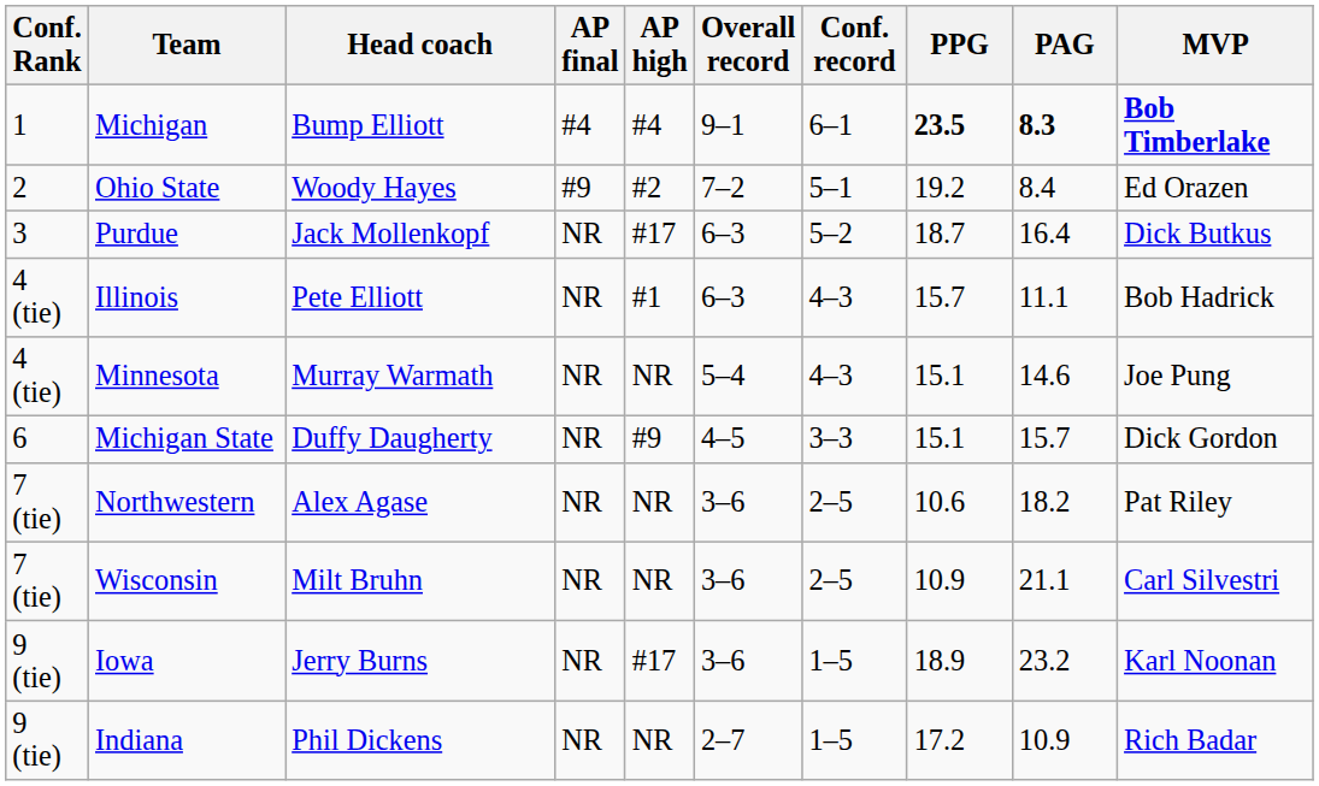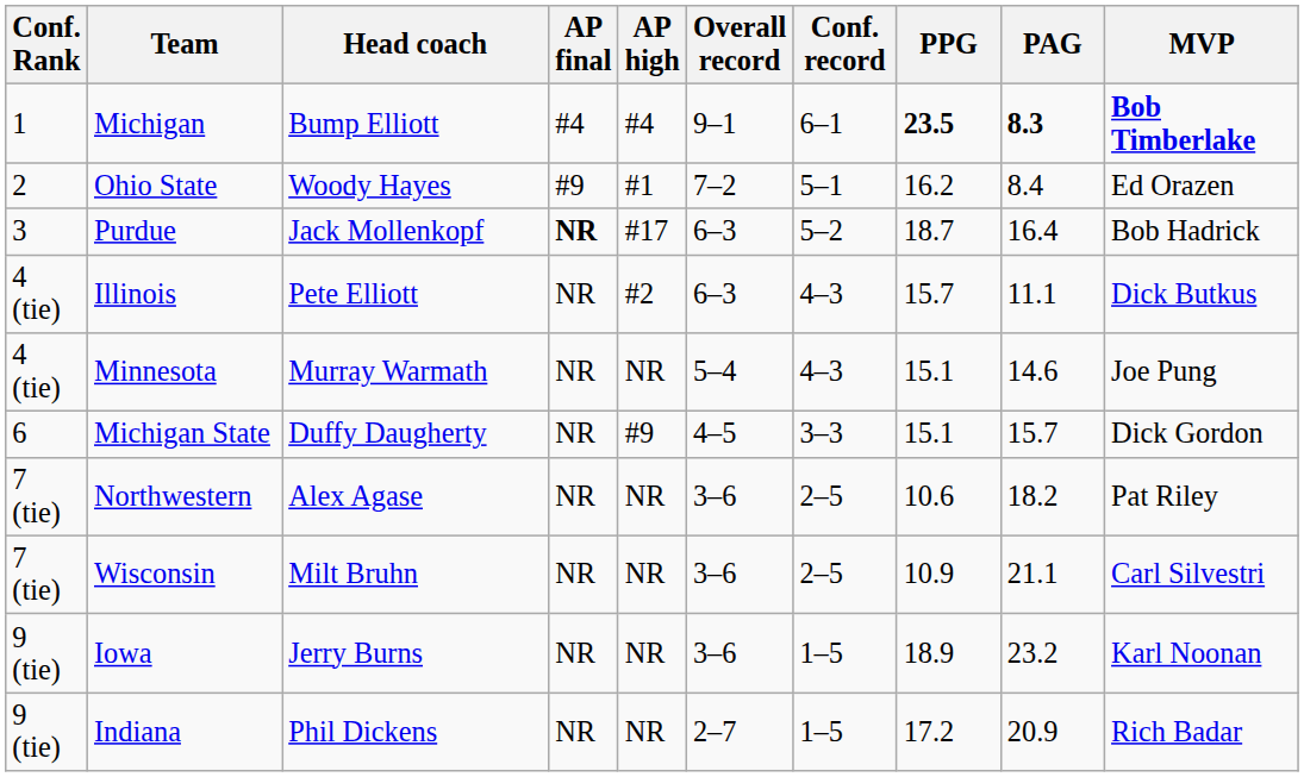 <table class="sortable wikitable">
 <tr>
 <th width="25">Conf. Rank</th>
 <th width="100">Team</th>
 <th width="140">Head coach</th>
 <th width="25">AP final</th>
 <th width="25">AP high</th>
 <th width="50">Overall record</th>
 <th width="50">Conf. record</th>
 <th width="50">PPG</th>
 <th width="50">PAG</th>
 <th width="100">MVP</th>
 </tr>
 <tr align="left" bgcolor="">
 <td>1</td>
 <td><a href='#'>Michigan</a></td>
 <td><a href='#'>Bump Elliott</a></td>
 <td>#4</td>
 <td>#4</td>
 <td>9–1</td>
 <td>6–1</td>
 <td><strong>23.5</strong></td>
 <td><strong>8.3</strong></td>
 <td><strong><a href='#'>Bob Timberlake</a></strong></td>
 </tr>
 <tr align="left" bgcolor="">
 <td>2</td>
 <td><a href='#'>Ohio State</a></td>
 <td><a href='#'>Woody Hayes</a></td>
 <td>#9</td>
-<td>#2</td>
+<td>#1</td>
 <td>7–2</td>
 <td>5–1</td>
-<td>19.2</td>
+<td>16.2</td>
 <td>8.4</td>
 <td>Ed Orazen</td>
 </tr>
 <tr align="left" bgcolor="">
 <td>3</td>
 <td><a href='#'>Purdue</a></td>
 <td><a href='#'>Jack Mollenkopf</a></td>
-<td>NR</td>
+<td><strong>NR</strong></td>
 <td>#17</td>
 <td>6–3</td>
 <td>5–2</td>
 <td>18.7</td>
 <td>16.4</td>
-<td><a href='#'>Dick Butkus</a></td>
+<td>Bob Hadrick</td>
 </tr>
 <tr align="left" bgcolor="">
 <td>4 (tie)</td>
 <td><a href='#'>Illinois</a></td>
 <td><a href='#'>Pete Elliott</a></td>
 <td>NR</td>
-<td>#1</td>
+<td>#2</td>
 <td>6–3</td>
 <td>4–3</td>
 <td>15.7</td>
 <td>11.1</td>
-<td>Bob Hadrick</td>
+<td><a href='#'>Dick Butkus</a></td>
 </tr>
 <tr align="left" bgcolor="">
 <td>4 (tie)</td>
 <td><a href='#'>Minnesota</a></td>
 <td><a href='#'>Murray Warmath</a></td>
 <td>NR</td>
 <td>NR</td>
 <td>5–4</td>
 <td>4–3</td>
 <td>15.1</td>
 <td>14.6</td>
 <td>Joe Pung</td>
 </tr>
 <tr align="left" bgcolor="">
 <td>6</td>
 <td><a href='#'>Michigan State</a></td>
 <td><a href='#'>Duffy Daugherty</a></td>
 <td>NR</td>
 <td>#9</td>
 <td>4–5</td>
 <td>3–3</td>
 <td>15.1</td>
 <td>15.7</td>
 <td>Dick Gordon</td>
 </tr>
 <tr align="left" bgcolor="">
 <td>7 (tie)</td>
 <td><a href='#'>Northwestern</a></td>
 <td><a href='#'>Alex Agase</a></td>
 <td>NR</td>
 <td>NR</td>
 <td>3–6</td>
 <td>2–5</td>
 <td>10.6</td>
 <td>18.2</td>
 <td>Pat Riley</td>
 </tr>
 <tr align="left" bgcolor="">
 <td>7 (tie)</td>
 <td><a href='#'>Wisconsin</a></td>
 <td><a href='#'>Milt Bruhn</a></td>
 <td>NR</td>
 <td>NR</td>
 <td>3–6</td>
 <td>2–5</td>
 <td>10.9</td>
 <td>21.1</td>
 <td><a href='#'>Carl Silvestri</a></td>
 </tr>
 <tr align="left" bgcolor="">
 <td>9 (tie)</td>
 <td><a href='#'>Iowa</a></td>
 <td><a href='#'>Jerry Burns</a></td>
 <td>NR</td>
-<td>#17</td>
+<td>NR</td>
 <td>3–6</td>
 <td>1–5</td>
 <td>18.9</td>
 <td>23.2</td>
 <td><a href='#'>Karl Noonan</a></td>
 </tr>
 <tr align="left" bgcolor="">
 <td>9 (tie)</td>
 <td><a href='#'>Indiana</a></td>
 <td><a href='#'>Phil Dickens</a></td>
 <td>NR</td>
 <td>NR</td>
 <td>2–7</td>
 <td>1–5</td>
 <td>17.2</td>
-<td>10.9</td>
+<td>20.9</td>
 <td><a href='#'>Rich Badar</a></td>
 </tr>
 </table>
